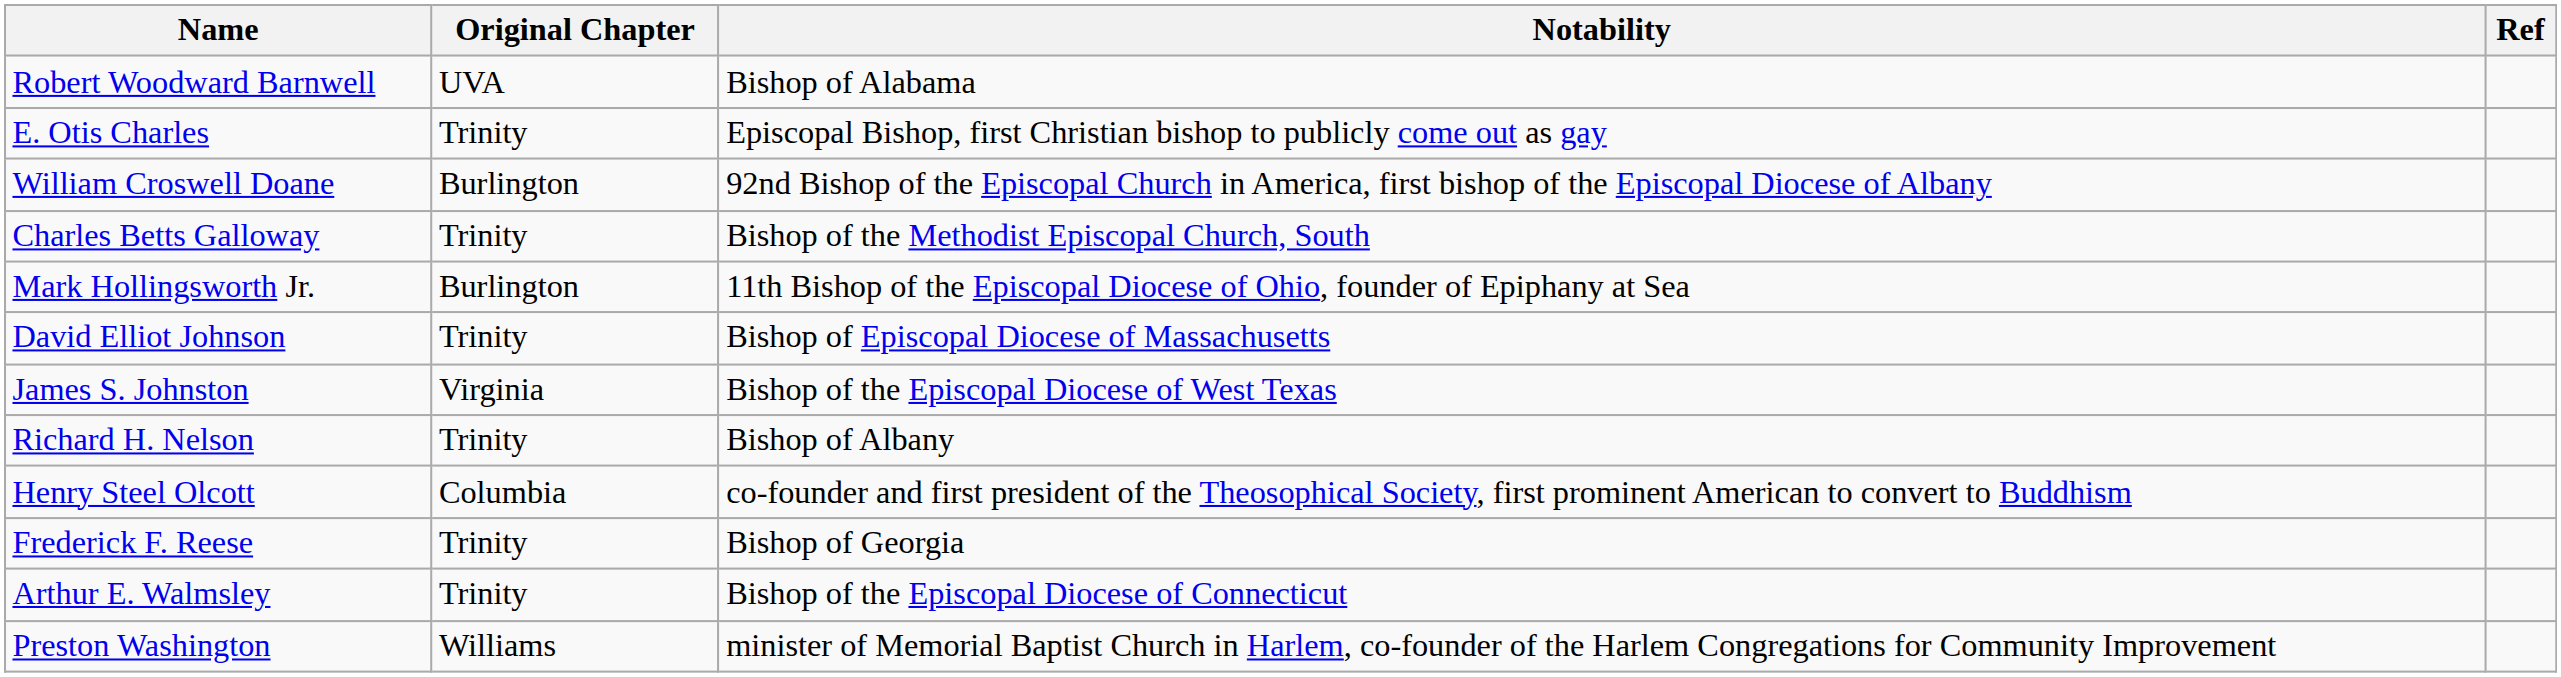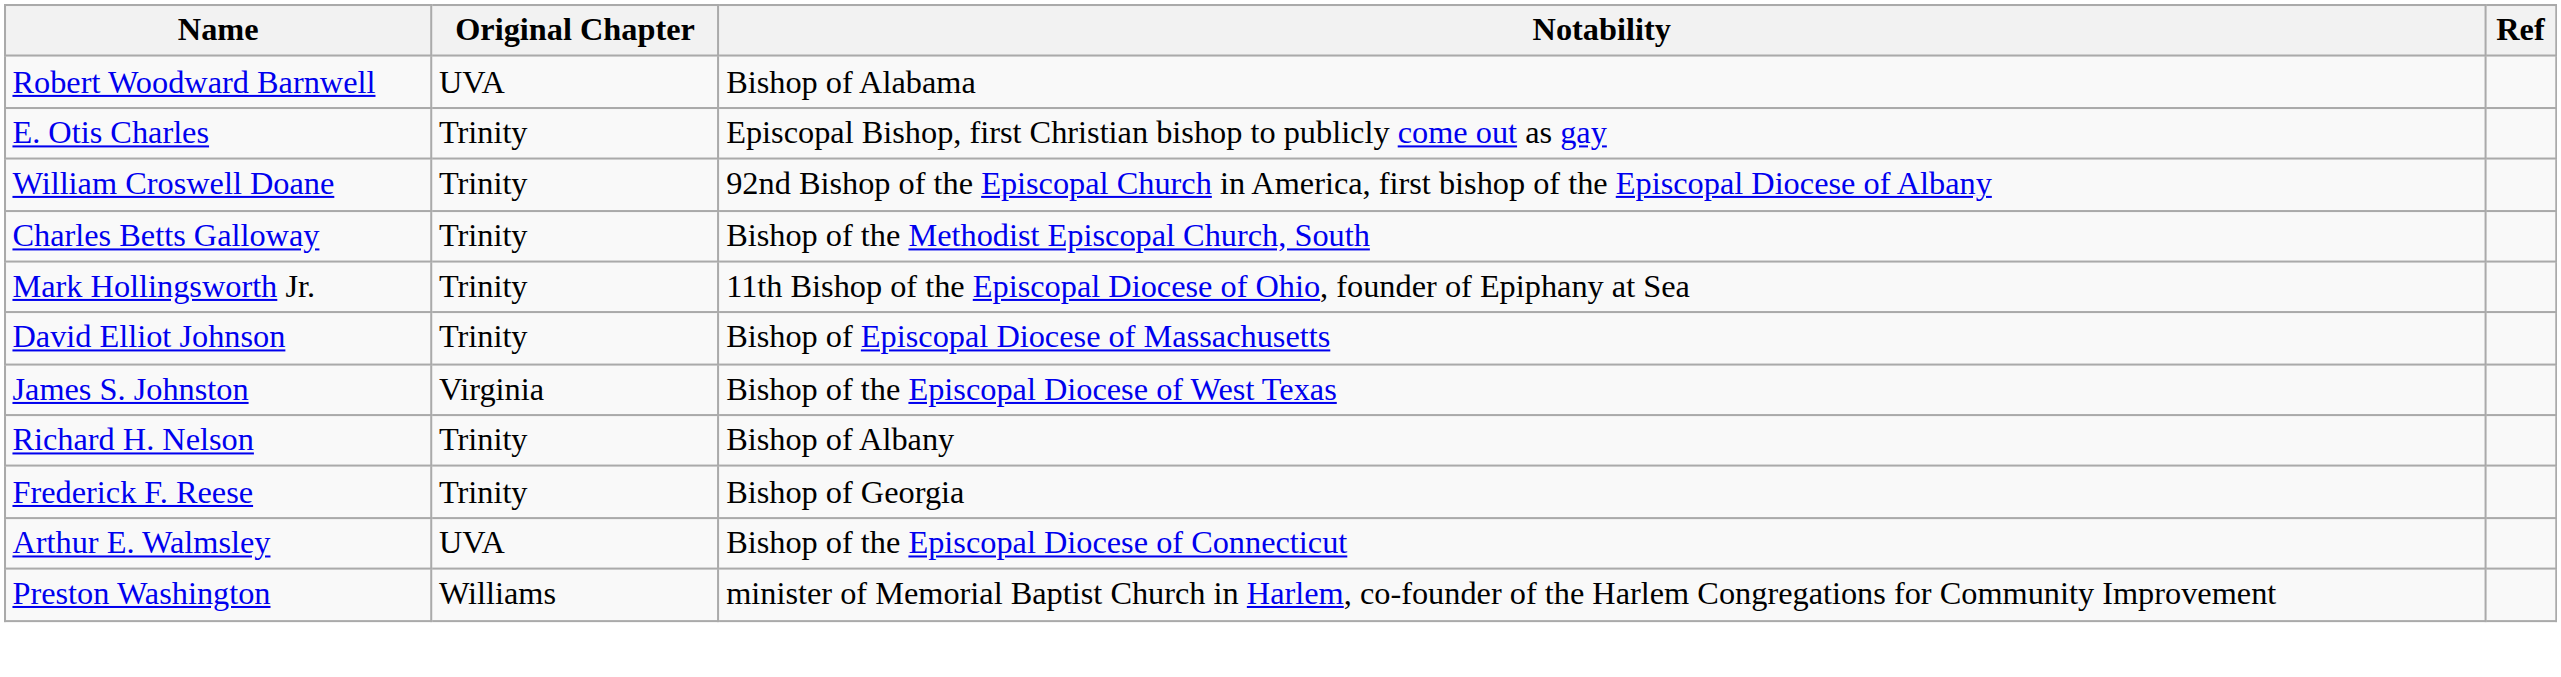 <table class="sortable wikitable" style="width:100%;">
 <tr>
 <th>Name</th>
 <th>Original Chapter</th>
 <th>Notability</th>
 <th>Ref</th>
 </tr>
 <tr>
 <td><a href='#'>Robert Woodward Barnwell</a></td>
 <td>UVA</td>
 <td>Bishop of Alabama</td>
 <td></td>
 </tr>
 <tr>
 <td><a href='#'>E. Otis Charles</a></td>
 <td>Trinity</td>
 <td>Episcopal Bishop, first Christian bishop to publicly <a href='#'>come out</a> as <a href='#'>gay</a></td>
 <td></td>
 </tr>
 <tr>
 <td><a href='#'>William Croswell Doane</a></td>
-<td>Burlington</td>
+<td>Trinity</td>
 <td>92nd Bishop of the <a href='#'>Episcopal Church</a> in America, first bishop of the <a href='#'>Episcopal Diocese of Albany</a></td>
 <td></td>
 </tr>
 <tr>
 <td><a href='#'>Charles Betts Galloway</a></td>
 <td>Trinity</td>
 <td>Bishop of the <a href='#'>Methodist Episcopal Church, South</a></td>
 <td></td>
 </tr>
 <tr>
 <td><a href='#'>Mark Hollingsworth</a> Jr.</td>
-<td>Burlington</td>
+<td>Trinity</td>
 <td>11th Bishop of the <a href='#'>Episcopal Diocese of Ohio</a>, founder of Epiphany at Sea</td>
 <td></td>
 </tr>
 <tr>
 <td><a href='#'>David Elliot Johnson</a></td>
 <td>Trinity</td>
 <td>Bishop of <a href='#'>Episcopal Diocese of Massachusetts</a></td>
 <td></td>
 </tr>
 <tr>
 <td><a href='#'>James S. Johnston</a></td>
 <td>Virginia</td>
 <td>Bishop of the <a href='#'>Episcopal Diocese of West Texas</a></td>
 <td></td>
 </tr>
 <tr>
 <td><a href='#'>Richard H. Nelson</a></td>
 <td>Trinity</td>
 <td>Bishop of Albany</td>
 <td></td>
 </tr>
 <tr>
-<td><a href='#'>Henry Steel Olcott</a></td>
-<td>Columbia</td>
-<td>co-founder and first president of the <a href='#'>Theosophical Society</a>, first prominent American to convert to <a href='#'>Buddhism</a></td>
-<td></td>
-</tr>
-<tr>
 <td><a href='#'>Frederick F. Reese</a></td>
 <td>Trinity</td>
 <td>Bishop of Georgia</td>
 <td></td>
 </tr>
 <tr>
 <td><a href='#'>Arthur E. Walmsley</a></td>
-<td>Trinity</td>
+<td>UVA</td>
 <td>Bishop of the <a href='#'>Episcopal Diocese of Connecticut</a></td>
 <td></td>
 </tr>
 <tr>
 <td><a href='#'>Preston Washington</a></td>
 <td>Williams</td>
 <td>minister of Memorial Baptist Church in <a href='#'>Harlem</a>, co-founder of the Harlem Congregations for Community Improvement</td>
 <td></td>
 </tr>
 </table>
